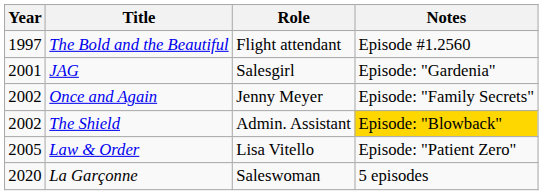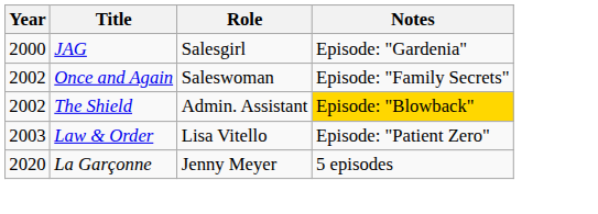 <table class="wikitable sortable">
 <tr>
 <th>Year</th>
 <th>Title</th>
 <th>Role</th>
 <th>Notes</th>
 </tr>
 <tr>
-<td>1997</td>
-<td><em><a href='#'>The Bold and the Beautiful</a></em></td>
-<td>Flight attendant</td>
-<td>Episode #1.2560</td>
-</tr>
-<tr>
-<td>2001</td>
+<td>2000</td>
 <td><a href='#'><em>JAG</em></a></td>
 <td>Salesgirl</td>
 <td>Episode: "Gardenia"</td>
 </tr>
 <tr>
 <td>2002</td>
 <td><em><a href='#'>Once and Again</a></em></td>
-<td>Jenny Meyer</td>
+<td>Saleswoman</td>
 <td>Episode: "Family Secrets"</td>
 </tr>
 <tr>
 <td>2002</td>
 <td><em><a href='#'>The Shield</a></em></td>
 <td>Admin. Assistant</td>
 <td style="background: gold;">Episode: "Blowback"</td>
 </tr>
 <tr>
-<td>2005</td>
+<td>2003</td>
 <td><em><a href='#'>Law & Order</a></em></td>
 <td>Lisa Vitello</td>
 <td>Episode: "Patient Zero"</td>
 </tr>
 <tr>
 <td>2020</td>
 <td><em>La Garçonne</em></td>
-<td>Saleswoman</td>
+<td>Jenny Meyer</td>
 <td>5 episodes</td>
 </tr>
 </table>
